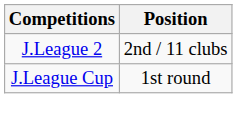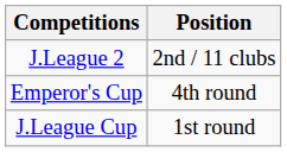 <table class="wikitable" style="text-align:center;">
 <tr>
 <th>Competitions</th>
 <th>Position</th>
 </tr>
 <tr>
 <td><a href='#'>J.League 2</a></td>
 <td>2nd / 11 clubs</td>
 </tr>
 <tr>
+<td><a href='#'>Emperor's Cup</a></td>
+<td>4th round</td>
+</tr>
+<tr>
 <td><a href='#'>J.League Cup</a></td>
 <td>1st round</td>
 </tr>
 </table>
